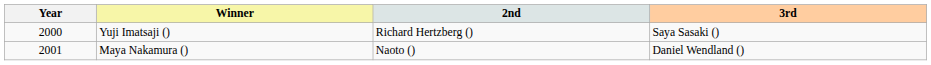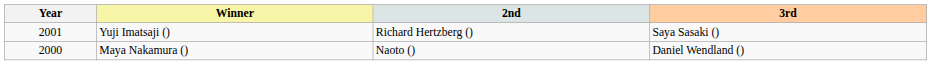 <table class="wikitable" width=100%>
 <tr>
 <th width=10%>Year</th>
 <th style="background-color: #F7F6A8;" width=30%>Winner</th>
 <th style="background-color: #DCE5E5;" width=30%>2nd</th>
 <th style="background-color: #FFCDA0;" width=30%>3rd</th>
 </tr>
 <tr>
-<td align=center>2000 </td>
+<td align=center>2001 </td>
 <td>Yuji Imatsaji ()</td>
 <td>Richard Hertzberg ()</td>
 <td>Saya Sasaki ()</td>
 </tr>
 <tr>
-<td align=center>2001 </td>
+<td align=center>2000 </td>
 <td>Maya Nakamura ()</td>
 <td>Naoto ()</td>
 <td>Daniel Wendland ()</td>
 </tr>
 </table>
